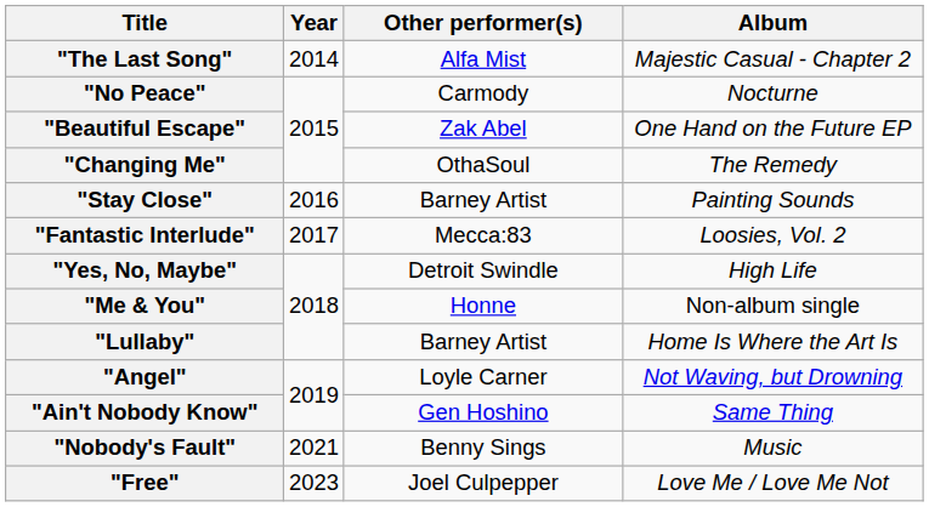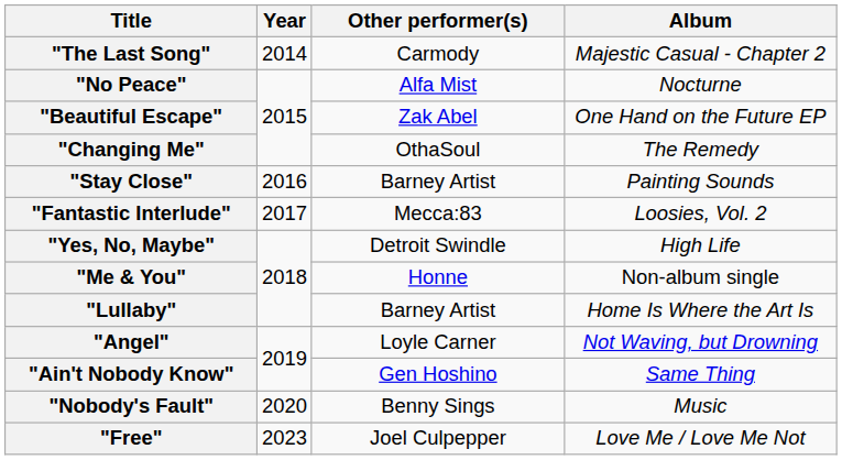 <table class="wikitable plainrowheaders" style="text-align:center;">
 <tr>
 <th scope="col" style="width:12em;">Title</th>
 <th scope="col" style="width:1em;">Year</th>
 <th scope="col" style="width:12em;">Other performer(s)</th>
 <th scope="col" style="width:13em;">Album</th>
 </tr>
 <tr>
 <th scope="row">"The Last Song"</th>
 <td>2014</td>
-<td><a href='#'>Alfa Mist</a></td>
+<td>Carmody</td>
 <td><em>Majestic Casual - Chapter 2</em></td>
 </tr>
 <tr>
 <th scope="row">"No Peace"</th>
 <td rowspan="3">2015</td>
-<td>Carmody</td>
+<td><a href='#'>Alfa Mist</a></td>
 <td><em>Nocturne</em></td>
 </tr>
 <tr>
 <th scope="row">"Beautiful Escape"</th>
 <td><a href='#'>Zak Abel</a></td>
 <td><em>One Hand on the Future EP</em></td>
 </tr>
 <tr>
 <th scope="row">"Changing Me"</th>
 <td>OthaSoul</td>
 <td><em>The Remedy</em></td>
 </tr>
 <tr>
 <th scope="row">"Stay Close"</th>
 <td>2016</td>
 <td>Barney Artist</td>
 <td><em>Painting Sounds</em></td>
 </tr>
 <tr>
 <th scope="row">"Fantastic Interlude"</th>
 <td>2017</td>
 <td>Mecca:83</td>
 <td><em>Loosies, Vol. 2</em></td>
 </tr>
 <tr>
 <th scope="row">"Yes, No, Maybe"</th>
 <td rowspan="3">2018</td>
 <td>Detroit Swindle</td>
 <td><em>High Life</em></td>
 </tr>
 <tr>
 <th scope="row">"Me & You"</th>
 <td><a href='#'>Honne</a></td>
 <td>Non-album single</td>
 </tr>
 <tr>
 <th scope="row">"Lullaby"</th>
 <td>Barney Artist</td>
 <td><em>Home Is Where the Art Is</em></td>
 </tr>
 <tr>
 <th scope="row">"Angel"</th>
 <td rowspan="2">2019</td>
 <td>Loyle Carner</td>
 <td><em><a href='#'>Not Waving, but Drowning</a></em></td>
 </tr>
 <tr>
 <th scope="row">"Ain't Nobody Know"</th>
 <td><a href='#'>Gen Hoshino</a></td>
 <td><em><a href='#'>Same Thing</a></em></td>
 </tr>
 <tr>
 <th scope="row">"Nobody's Fault"</th>
-<td>2021</td>
+<td>2020</td>
 <td>Benny Sings</td>
 <td><em>Music</em></td>
 </tr>
 <tr>
 <th scope="row">"Free"</th>
 <td>2023</td>
 <td>Joel Culpepper</td>
 <td><em>Love Me / Love Me Not</em></td>
 </tr>
 </table>
